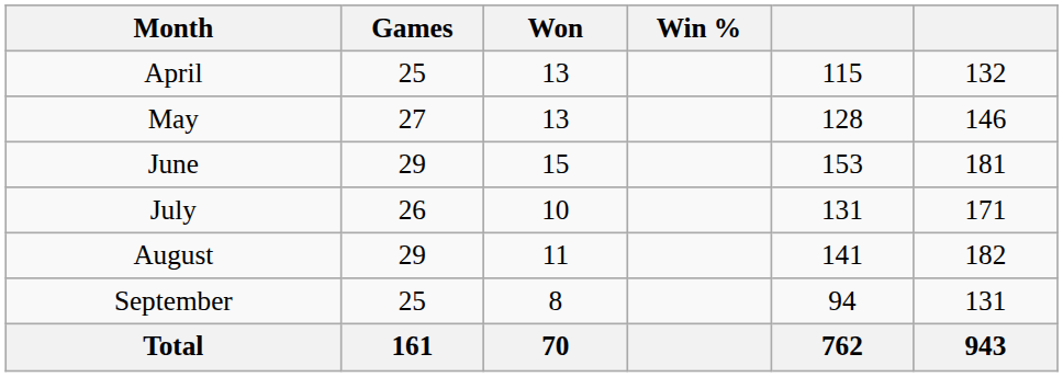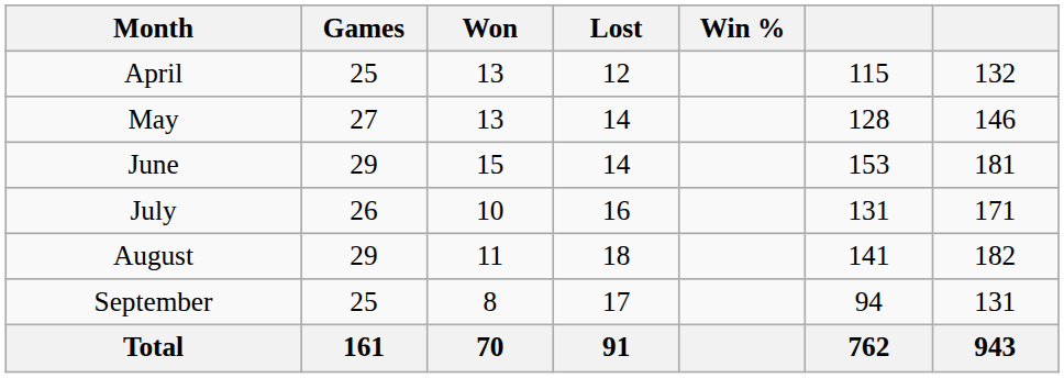 <table class="wikitable" style="font-size:95%; text-align:center; width:38em;margin: 0.5em auto;">
 <tr>
 <th width="28%">Month</th>
 <th width="12%">Games</th>
 <th width="12%">Won</th>
+<th width="12%">Lost</th>
 <th width="12%">Win %</th>
 <th width="12%"></th>
 <th width="12%"></th>
 </tr>
 <tr>
 <td>April</td>
 <td>25</td>
 <td>13</td>
+<td>12</td>
 <td></td>
 <td>115</td>
 <td>132</td>
 </tr>
 <tr>
 <td>May</td>
 <td>27</td>
 <td>13</td>
+<td>14</td>
 <td></td>
 <td>128</td>
 <td>146</td>
 </tr>
 <tr>
 <td>June</td>
 <td>29</td>
 <td>15</td>
+<td>14</td>
 <td></td>
 <td>153</td>
 <td>181</td>
 </tr>
 <tr>
 <td>July</td>
 <td>26</td>
 <td>10</td>
+<td>16</td>
 <td></td>
 <td>131</td>
 <td>171</td>
 </tr>
 <tr>
 <td>August</td>
 <td>29</td>
 <td>11</td>
+<td>18</td>
 <td></td>
 <td>141</td>
 <td>182</td>
 </tr>
 <tr>
 <td>September</td>
 <td>25</td>
 <td>8</td>
+<td>17</td>
 <td></td>
 <td>94</td>
 <td>131</td>
 </tr>
 <tr>
 <th>Total</th>
 <th>161</th>
 <th>70</th>
+<th>91</th>
 <th></th>
 <th>762</th>
 <th>943</th>
 </tr>
 </table>
